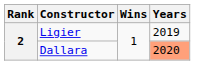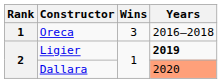 <table class="wikitable">
 <tr>
 <th>Rank</th>
 <th>Constructor</th>
 <th>Wins</th>
 <th>Years</th>
 </tr>
 <tr>
+<th>1</th>
+<td> <a href='#'>Oreca</a></td>
+<td align=center>3</td>
+<td>2016–2018</td>
+</tr>
+<tr>
 <th rowspan="2">2</th>
 <td> <a href='#'>Ligier</a></td>
 <td rowspan="2" align="center">1</td>
-<td>2019</td>
+<td><strong>2019</strong></td>
 </tr>
 <tr>
 <td> <a href='#'>Dallara</a></td>
 <td style="background: lightsalmon;">2020</td>
 </tr>
 </table>
